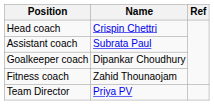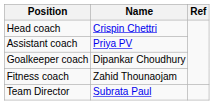 <table class="wikitable">
 <tr>
 <th>Position</th>
 <th>Name</th>
 <th>Ref</th>
 </tr>
 <tr>
 <td>Head coach</td>
 <td> <a href='#'>Crispin Chettri</a></td>
 <td rowspan="4"></td>
 </tr>
 <tr>
 <td>Assistant coach</td>
-<td> <a href='#'>Subrata Paul</a></td>
+<td> <a href='#'>Priya PV</a></td>
 </tr>
 <tr>
 <td>Goalkeeper coach</td>
 <td> Dipankar Choudhury</td>
 </tr>
 <tr>
 <td>Fitness coach</td>
 <td> Zahid Thounaojam</td>
 </tr>
 <tr>
 <td>Team Director</td>
-<td> <a href='#'>Priya PV</a></td>
+<td> <a href='#'>Subrata Paul</a></td>
 <td></td>
 </tr>
 </table>
